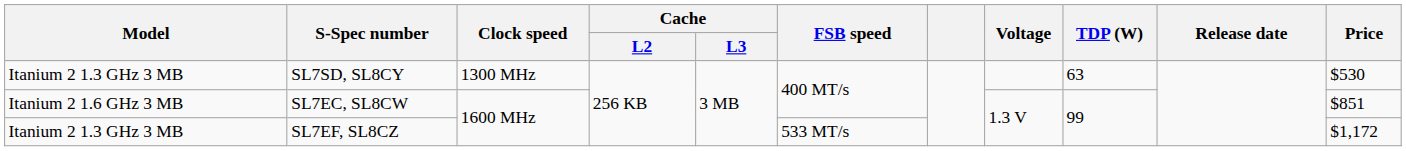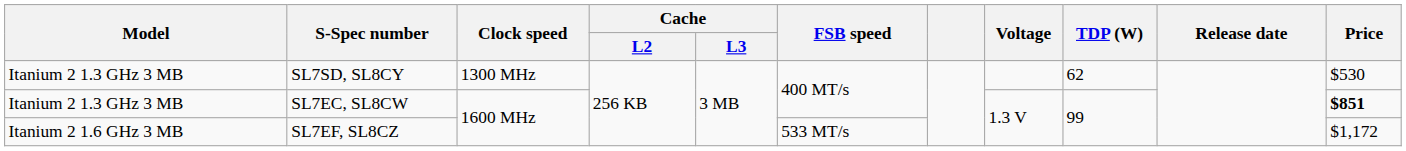 <table class="wikitable" style="font-size:97%;">
 <tr>
 <th width="15%" rowspan=2>Model</th>
 <th width="9%"  rowspan=2>S-Spec number</th>
 <th width="7%" rowspan=2>Clock speed</th>
 <th width="10%" colspan=2>Cache</th>
 <th width="8%"  rowspan=2><a href='#'>FSB</a> speed</th>
 <th width="3%"  rowspan=2></th>
 <th width="3%" rowspan=2>Voltage</th>
 <th width="5%"  rowspan=2><a href='#'>TDP</a> (W)</th>
 <th width="9%" rowspan=2>Release date</th>
 <th width="4%"  rowspan=2>Price</th>
 </tr>
 <tr>
 <th><a href='#'>L2</a></th>
 <th><a href='#'>L3</a></th>
 </tr>
 <tr>
 <td> Itanium 2 1.3 GHz 3 MB</td>
 <td>SL7SD, SL8CY</td>
 <td>1300 MHz</td>
 <td rowspan=3>256 KB</td>
 <td rowspan=3>3 MB</td>
 <td rowspan=2>400 MT/s</td>
 <td rowspan=3></td>
 <td></td>
-<td>63</td>
+<td>62</td>
 <td rowspan=3></td>
 <td>$530</td>
 </tr>
 <tr>
-<td>Itanium 2 1.6 GHz 3 MB</td>
+<td> Itanium 2 1.3 GHz 3 MB</td>
 <td>SL7EC, SL8CW</td>
 <td rowspan=2>1600 MHz</td>
 <td rowspan=2>1.3 V</td>
 <td rowspan=2>99</td>
-<td>$851</td>
+<td><strong>$851</strong></td>
 </tr>
 <tr>
-<td> Itanium 2 1.3 GHz 3 MB</td>
+<td>Itanium 2 1.6 GHz 3 MB</td>
 <td>SL7EF, SL8CZ</td>
 <td>533 MT/s</td>
 <td>$1,172</td>
 </tr>
 </table>
